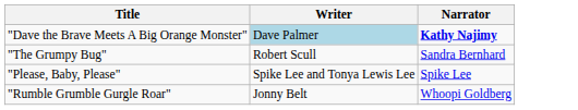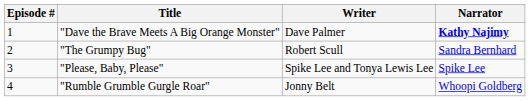 <table class="wikitable">
 <tr>
+<th>Episode #</th>
 <th>Title</th>
 <th>Writer</th>
 <th>Narrator</th>
 </tr>
 <tr>
+<td>1</td>
 <td>"Dave the Brave Meets A Big Orange Monster"</td>
-<td style="background: lightblue;">Dave Palmer</td>
+<td>Dave Palmer</td>
 <td><strong><a href='#'>Kathy Najimy</a></strong></td>
 </tr>
 <tr>
+<td>2</td>
 <td>"The Grumpy Bug"</td>
 <td>Robert Scull</td>
 <td><a href='#'>Sandra Bernhard</a></td>
 </tr>
 <tr>
+<td>3</td>
 <td>"Please, Baby, Please"</td>
 <td>Spike Lee and Tonya Lewis Lee</td>
 <td><a href='#'>Spike Lee</a></td>
 </tr>
 <tr>
+<td>4</td>
 <td>"Rumble Grumble Gurgle Roar"</td>
 <td>Jonny Belt</td>
 <td><a href='#'>Whoopi Goldberg</a></td>
 </tr>
 </table>
